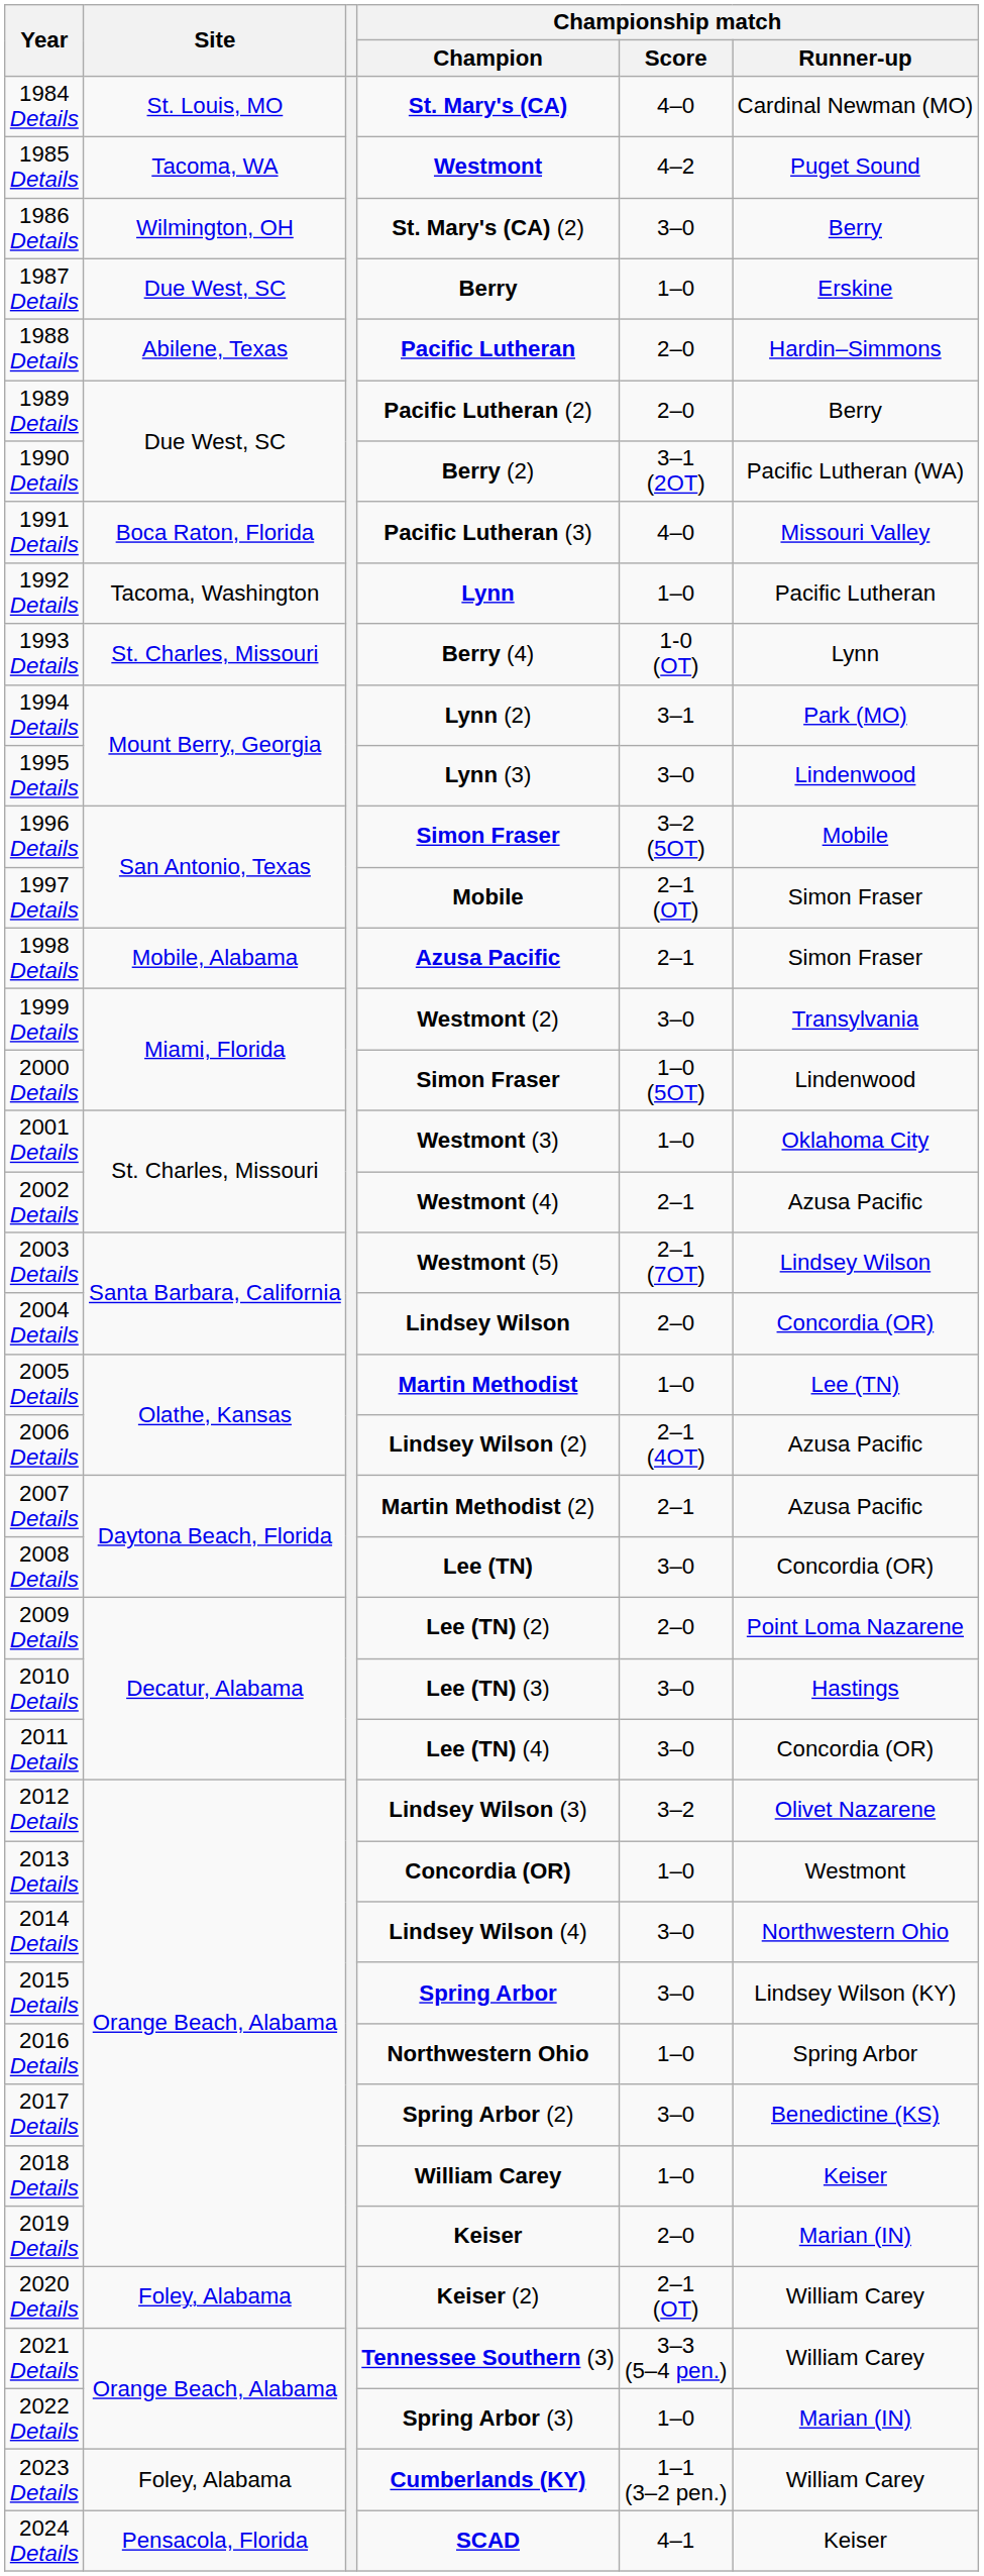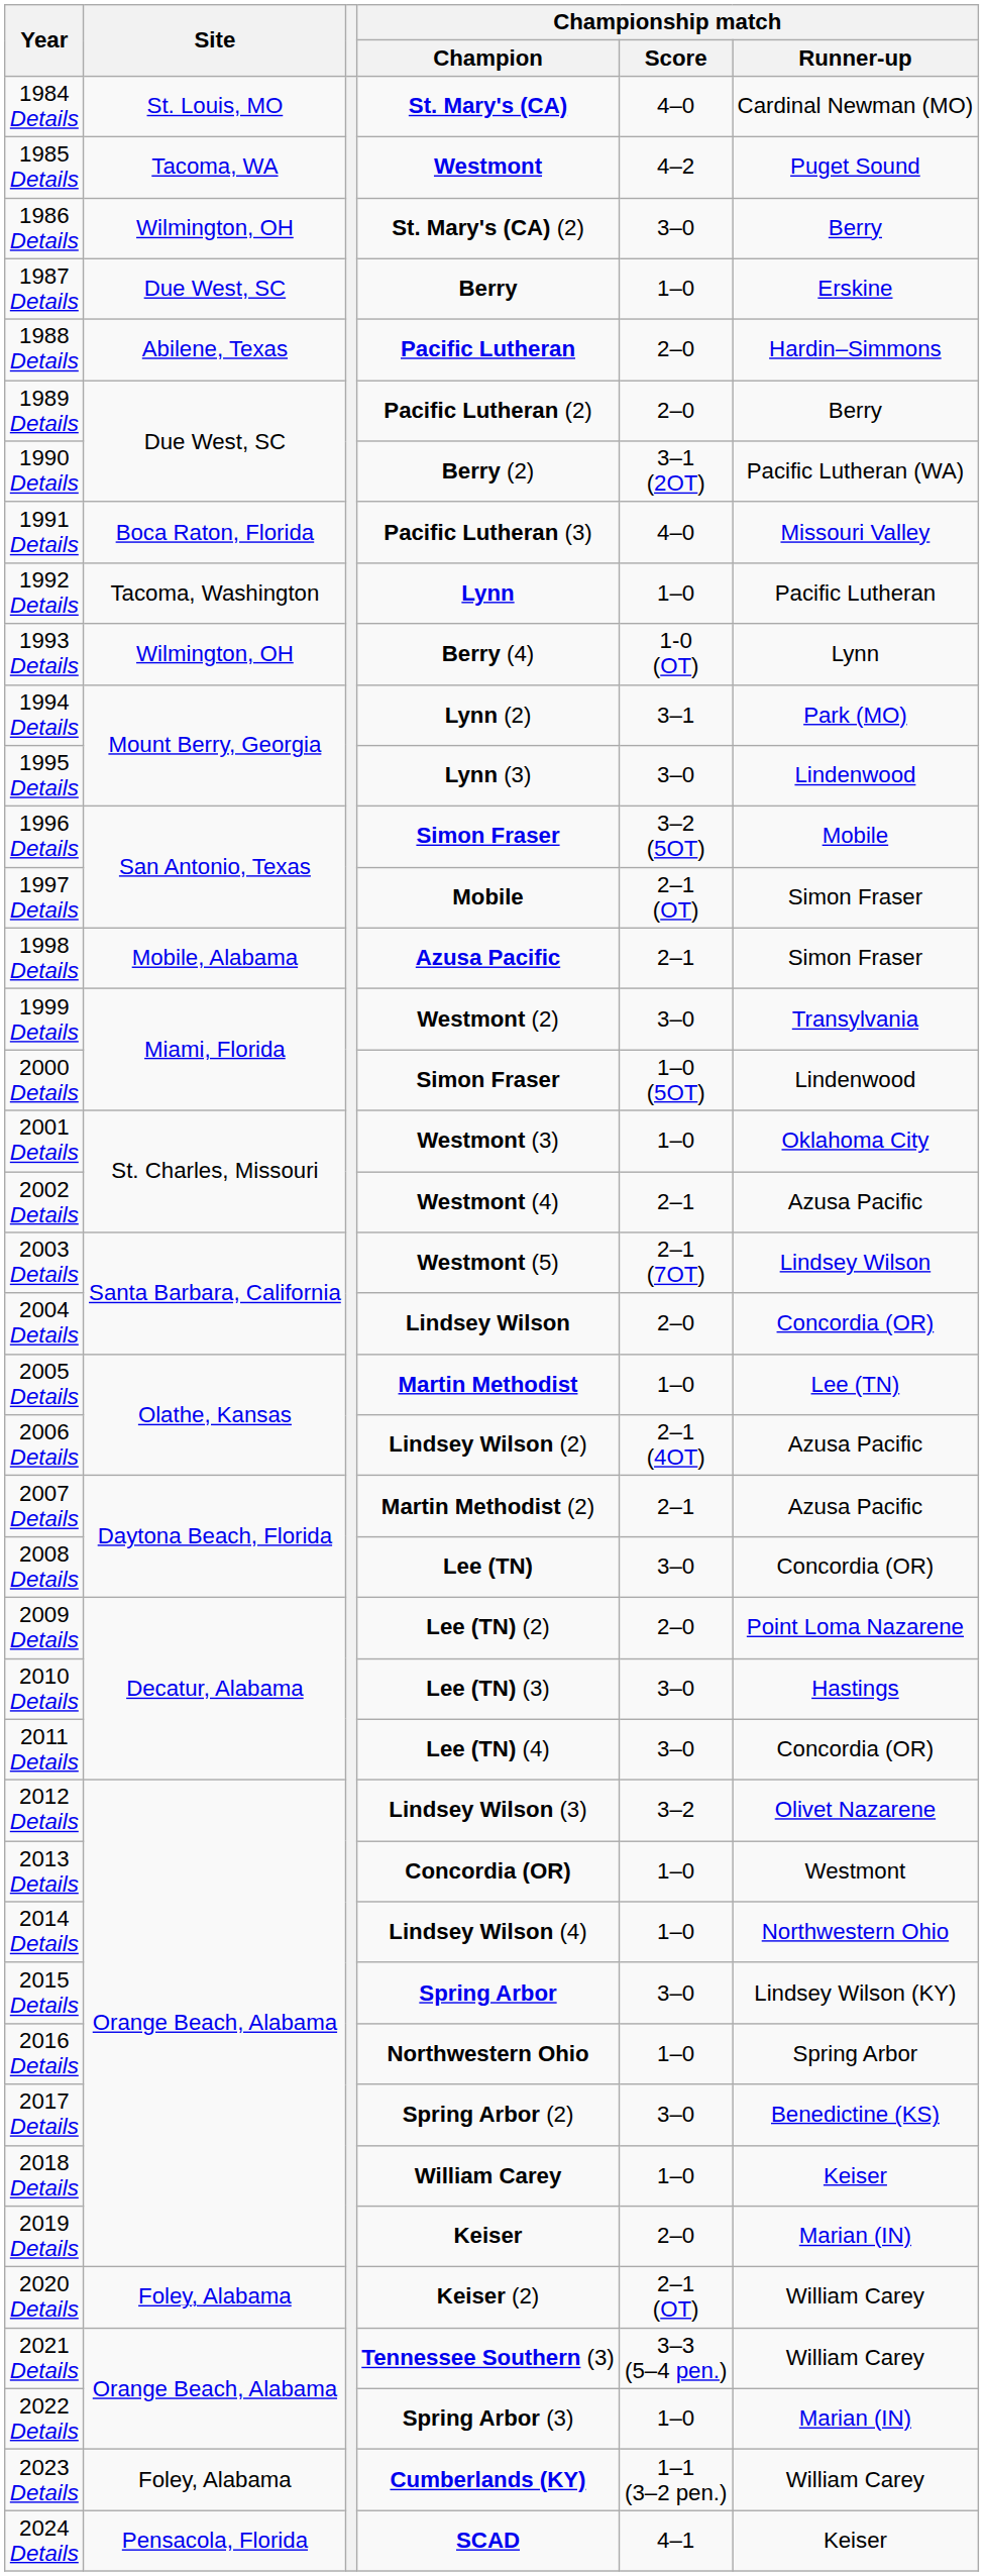 <table class="wikitable" style="text-align:center">
 <tr>
 <th rowspan=2>Year</th>
 <th rowspan=2>Site</th>
 <th rowspan=2></th>
 <th colspan=3>Championship match</th>
 </tr>
 <tr>
 <th>Champion</th>
 <th>Score</th>
 <th>Runner-up</th>
 </tr>
 <tr>
 <td>1984<br><em><a href='#'>Details</a></em></td>
 <td><a href='#'>St. Louis, MO</a></td>
 <th rowspan=41></th>
 <td><strong><a href='#'>St. Mary's (CA)</a></strong></td>
 <td>4–0</td>
 <td>Cardinal Newman (MO)</td>
 </tr>
 <tr>
 <td>1985<br><em><a href='#'>Details</a></em></td>
 <td><a href='#'>Tacoma, WA</a></td>
 <td><strong><a href='#'>Westmont</a></strong></td>
 <td>4–2</td>
 <td><a href='#'>Puget Sound</a></td>
 </tr>
 <tr>
 <td>1986<br><em><a href='#'>Details</a></em></td>
 <td><a href='#'>Wilmington, OH</a></td>
 <td><strong>St. Mary's (CA)</strong> (2)</td>
 <td>3–0</td>
 <td><a href='#'>Berry</a></td>
 </tr>
 <tr>
 <td>1987<br><em><a href='#'>Details</a></em></td>
 <td><a href='#'>Due West, SC</a></td>
 <td><strong>Berry</strong></td>
 <td>1–0</td>
 <td><a href='#'>Erskine</a></td>
 </tr>
 <tr>
 <td>1988 <br><em><a href='#'>Details</a></em></td>
 <td><a href='#'>Abilene, Texas</a></td>
 <td><strong><a href='#'>Pacific Lutheran</a></strong></td>
 <td>2–0</td>
 <td><a href='#'>Hardin–Simmons</a></td>
 </tr>
 <tr>
 <td>1989 <br><em><a href='#'>Details</a></em></td>
 <td rowspan=2>Due West, SC</td>
 <td><strong>Pacific Lutheran</strong> (2)</td>
 <td>2–0</td>
 <td>Berry</td>
 </tr>
 <tr>
 <td>1990 <br><em><a href='#'>Details</a></em></td>
 <td><strong>Berry</strong> (2)</td>
 <td>3–1<br>(<a href='#'>2OT</a>)</td>
 <td>Pacific Lutheran (WA)</td>
 </tr>
 <tr>
 <td>1991<br><em><a href='#'>Details</a></em></td>
 <td><a href='#'>Boca Raton, Florida</a></td>
 <td><strong>Pacific Lutheran</strong> (3)</td>
 <td>4–0</td>
 <td><a href='#'>Missouri Valley</a></td>
 </tr>
 <tr>
 <td>1992<br><em><a href='#'>Details</a></em></td>
 <td>Tacoma, Washington</td>
 <td><strong><a href='#'>Lynn</a></strong></td>
 <td>1–0</td>
 <td>Pacific Lutheran</td>
 </tr>
 <tr>
 <td>1993<br><em><a href='#'>Details</a></em></td>
-<td><a href='#'>St. Charles, Missouri</a></td>
+<td><a href='#'>Wilmington, OH</a></td>
 <td><strong>Berry</strong> (4)</td>
 <td>1-0<br>(<a href='#'>OT</a>)</td>
 <td>Lynn</td>
 </tr>
 <tr>
 <td>1994<br><em><a href='#'>Details</a></em></td>
 <td rowspan=2><a href='#'>Mount Berry, Georgia</a></td>
 <td><strong>Lynn</strong> (2)</td>
 <td>3–1</td>
 <td><a href='#'>Park (MO)</a></td>
 </tr>
 <tr>
 <td>1995<br><em><a href='#'>Details</a></em></td>
 <td><strong>Lynn</strong> (3)</td>
 <td>3–0</td>
 <td><a href='#'>Lindenwood</a></td>
 </tr>
 <tr>
 <td>1996<br><em><a href='#'>Details</a></em></td>
 <td rowspan=2><a href='#'>San Antonio, Texas</a></td>
 <td><strong><a href='#'>Simon Fraser</a></strong></td>
 <td>3–2<br>(<a href='#'>5OT</a>)</td>
 <td><a href='#'>Mobile</a></td>
 </tr>
 <tr>
 <td>1997<br><em><a href='#'>Details</a></em></td>
 <td><strong>Mobile</strong></td>
 <td>2–1<br>(<a href='#'>OT</a>)</td>
 <td>Simon Fraser</td>
 </tr>
 <tr>
 <td>1998<br><em><a href='#'>Details</a></em></td>
 <td><a href='#'>Mobile, Alabama</a></td>
 <td><strong><a href='#'>Azusa Pacific</a></strong></td>
 <td>2–1</td>
 <td>Simon Fraser</td>
 </tr>
 <tr>
 <td>1999<br><em><a href='#'>Details</a></em></td>
 <td rowspan=2><a href='#'>Miami, Florida</a></td>
 <td><strong>Westmont</strong> (2)</td>
 <td>3–0</td>
 <td><a href='#'>Transylvania</a></td>
 </tr>
 <tr>
 <td>2000<br><em><a href='#'>Details</a></em></td>
 <td><strong>Simon Fraser</strong></td>
 <td>1–0<br>(<a href='#'>5OT</a>)</td>
 <td>Lindenwood</td>
 </tr>
 <tr>
 <td>2001<br><em><a href='#'>Details</a></em></td>
 <td rowspan=2>St. Charles, Missouri</td>
 <td><strong>Westmont</strong> (3)</td>
 <td>1–0</td>
 <td><a href='#'>Oklahoma City</a></td>
 </tr>
 <tr>
 <td>2002<br><em><a href='#'>Details</a></em></td>
 <td><strong>Westmont</strong> (4)</td>
 <td>2–1</td>
 <td>Azusa Pacific</td>
 </tr>
 <tr>
 <td>2003<br><em><a href='#'>Details</a></em></td>
 <td rowspan=2><a href='#'>Santa Barbara, California</a></td>
 <td><strong>Westmont</strong> (5)</td>
 <td>2–1<br>(<a href='#'>7OT</a>)</td>
 <td><a href='#'>Lindsey Wilson</a></td>
 </tr>
 <tr>
 <td>2004<br><em><a href='#'>Details</a></em></td>
 <td><strong>Lindsey Wilson</strong></td>
 <td>2–0</td>
 <td><a href='#'>Concordia (OR)</a></td>
 </tr>
 <tr>
 <td>2005<br><em><a href='#'>Details</a></em></td>
 <td rowspan=2><a href='#'>Olathe, Kansas</a></td>
 <td><strong><a href='#'>Martin Methodist</a></strong></td>
 <td>1–0</td>
 <td><a href='#'>Lee (TN)</a></td>
 </tr>
 <tr>
 <td>2006<br><em><a href='#'>Details</a></em></td>
 <td><strong>Lindsey Wilson</strong> (2)</td>
 <td>2–1<br>(<a href='#'>4OT</a>)</td>
 <td>Azusa Pacific</td>
 </tr>
 <tr>
 <td>2007<br><em><a href='#'>Details</a></em></td>
 <td rowspan=2><a href='#'>Daytona Beach, Florida</a></td>
 <td><strong>Martin Methodist</strong> (2)</td>
 <td>2–1</td>
 <td>Azusa Pacific</td>
 </tr>
 <tr>
 <td>2008<br><em><a href='#'>Details</a></em></td>
 <td><strong>Lee (TN)</strong></td>
 <td>3–0</td>
 <td>Concordia (OR)</td>
 </tr>
 <tr>
 <td>2009<br><em><a href='#'>Details</a></em></td>
 <td rowspan=3><a href='#'>Decatur, Alabama</a></td>
 <td><strong>Lee (TN)</strong> (2)</td>
 <td>2–0</td>
 <td><a href='#'>Point Loma Nazarene</a></td>
 </tr>
 <tr>
 <td>2010<br><em><a href='#'>Details</a></em></td>
 <td><strong>Lee (TN)</strong> (3)</td>
 <td>3–0</td>
 <td><a href='#'>Hastings</a></td>
 </tr>
 <tr>
 <td>2011<br><em><a href='#'>Details</a></em></td>
 <td><strong>Lee (TN)</strong> (4)</td>
 <td>3–0</td>
 <td>Concordia (OR)</td>
 </tr>
 <tr>
 <td>2012<br><em><a href='#'>Details</a></em></td>
 <td rowspan=8><a href='#'>Orange Beach, Alabama</a></td>
 <td><strong>Lindsey Wilson</strong> (3)</td>
 <td>3–2</td>
 <td><a href='#'>Olivet Nazarene</a></td>
 </tr>
 <tr>
 <td>2013<br><em><a href='#'>Details</a></em></td>
 <td><strong>Concordia (OR)</strong></td>
 <td>1–0</td>
 <td>Westmont</td>
 </tr>
 <tr>
 <td>2014<br><em><a href='#'>Details</a></em></td>
 <td><strong>Lindsey Wilson</strong> (4)</td>
-<td>3–0</td>
+<td>1–0</td>
 <td><a href='#'>Northwestern Ohio</a></td>
 </tr>
 <tr>
 <td>2015<br><em><a href='#'>Details</a></em></td>
 <td><strong><a href='#'>Spring Arbor</a></strong></td>
 <td>3–0</td>
 <td>Lindsey Wilson (KY)</td>
 </tr>
 <tr>
 <td>2016<br><em><a href='#'>Details</a></em></td>
 <td><strong>Northwestern Ohio</strong></td>
 <td>1–0</td>
 <td>Spring Arbor</td>
 </tr>
 <tr>
 <td>2017<br><em><a href='#'>Details</a></em></td>
 <td><strong>Spring Arbor</strong>  (2)</td>
 <td>3–0</td>
 <td><a href='#'>Benedictine (KS)</a></td>
 </tr>
 <tr>
 <td>2018<br><em><a href='#'>Details</a></em></td>
 <td><strong>William Carey</strong></td>
 <td>1–0</td>
 <td><a href='#'>Keiser</a></td>
 </tr>
 <tr>
 <td>2019<br><em><a href='#'>Details</a></em></td>
 <td><strong>Keiser</strong></td>
 <td>2–0</td>
 <td><a href='#'>Marian (IN)</a></td>
 </tr>
 <tr>
 <td>2020<br><em><a href='#'>Details</a></em></td>
 <td><a href='#'>Foley, Alabama</a></td>
 <td><strong>Keiser</strong> (2)</td>
 <td>2–1<br>(<a href='#'>OT</a>)</td>
 <td>William Carey</td>
 </tr>
 <tr>
 <td>2021<br><em><a href='#'>Details</a></em></td>
 <td rowspan="2"><a href='#'>Orange Beach, Alabama</a></td>
 <td><strong><a href='#'>Tennessee Southern</a></strong> (3)</td>
 <td>3–3<br>(5–4 <a href='#'>pen.</a>)</td>
 <td>William Carey</td>
 </tr>
 <tr>
 <td>2022<br><em><a href='#'>Details</a></em></td>
 <td><strong>Spring Arbor</strong> (3)</td>
 <td>1–0</td>
 <td><a href='#'>Marian (IN)</a></td>
 </tr>
 <tr>
 <td>2023<br><em><a href='#'>Details</a></em></td>
 <td>Foley, Alabama</td>
 <td><strong><a href='#'>Cumberlands (KY)</a></strong></td>
 <td>1–1<br>(3–2 pen.)</td>
 <td>William Carey</td>
 </tr>
 <tr>
 <td>2024<br><em><a href='#'>Details</a></em></td>
 <td><a href='#'>Pensacola, Florida</a></td>
 <td><strong><a href='#'>SCAD</a></strong></td>
 <td>4–1</td>
 <td>Keiser</td>
 </tr>
 </table>
